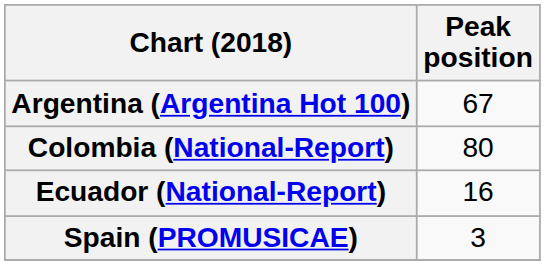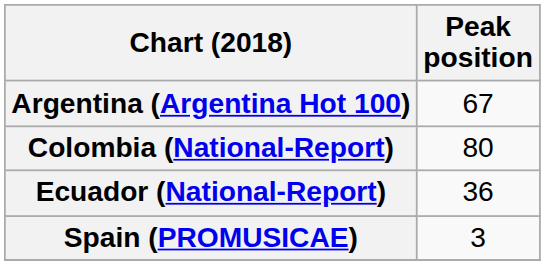 <table class="wikitable plainrowheaders sortable" style="text-align:center">
 <tr>
 <th scope="col">Chart (2018)</th>
 <th scope="col">Peak<br>position</th>
 </tr>
 <tr>
 <th scope="row">Argentina (<a href='#'>Argentina Hot 100</a>)</th>
 <td>67</td>
 </tr>
 <tr>
 <th scope="row">Colombia (<a href='#'>National-Report</a>)</th>
 <td>80</td>
 </tr>
 <tr>
 <th scope="row">Ecuador (<a href='#'>National-Report</a>)</th>
-<td>16</td>
+<td>36</td>
 </tr>
 <tr>
 <th scope="row">Spain (<a href='#'>PROMUSICAE</a>)</th>
 <td>3</td>
 </tr>
 <tr>
 </tr>
 </table>
